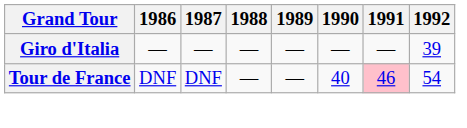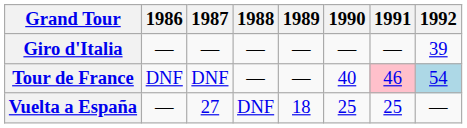 <table class="wikitable plainrowheaders">
 <tr>
 <th scope="col"><a href='#'>Grand Tour</a></th>
 <th scope="col">1986</th>
 <th scope="col">1987</th>
 <th scope="col">1988</th>
 <th scope="col">1989</th>
 <th scope="col">1990</th>
 <th scope="col">1991</th>
 <th scope="col">1992</th>
 </tr>
 <tr style="text-align:center;">
 <th scope="row"> <a href='#'>Giro d'Italia</a></th>
 <td>—</td>
 <td>—</td>
 <td>—</td>
 <td>—</td>
 <td>—</td>
 <td>—</td>
 <td><a href='#'>39</a></td>
 </tr>
 <tr style="text-align:center;">
 <th scope="row"> <a href='#'>Tour de France</a></th>
 <td><a href='#'>DNF</a></td>
 <td><a href='#'>DNF</a></td>
 <td>—</td>
 <td>—</td>
 <td><a href='#'>40</a></td>
 <td style="background: pink;"><a href='#'>46</a></td>
-<td><a href='#'>54</a></td>
+<td style="background: lightblue;"><a href='#'>54</a></td>
+</tr>
+<tr style="text-align:center;">
+<th scope="row"> <a href='#'>Vuelta a España</a></th>
+<td>—</td>
+<td><a href='#'>27</a></td>
+<td><a href='#'>DNF</a></td>
+<td><a href='#'>18</a></td>
+<td><a href='#'>25</a></td>
+<td><a href='#'>25</a></td>
+<td>—</td>
 </tr>
 </table>
